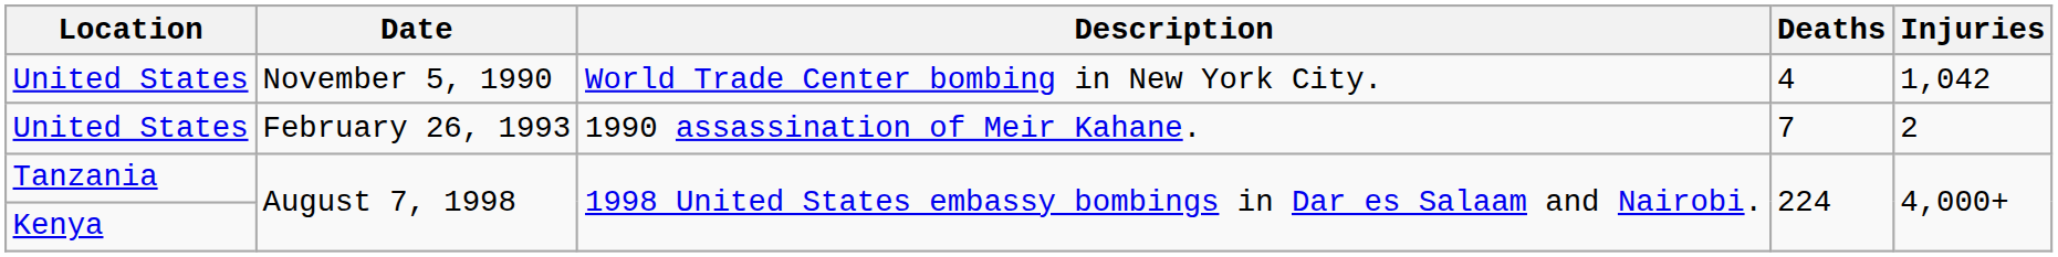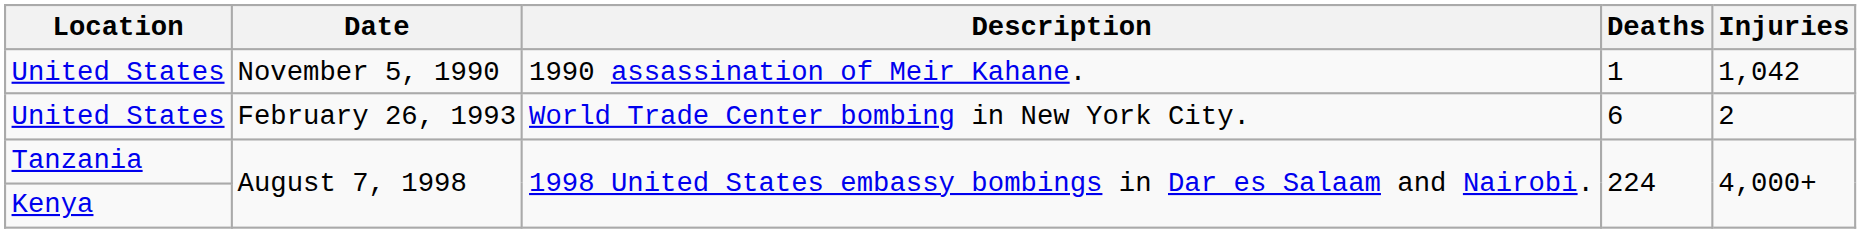 <table class="wikitable sortable">
 <tr>
 <th scope="col">Location</th>
 <th scope="col" data-sort-type="date">Date</th>
 <th scope="col" class="unsortable">Description</th>
 <th scope="col" data-sort-type="number">Deaths</th>
 <th scope="col" data-sort-type="number">Injuries</th>
 </tr>
 <tr>
 <td><a href='#'>United States</a></td>
 <td>November 5, 1990</td>
-<td><a href='#'>World Trade Center bombing</a> in New York City.</td>
-<td>4</td>
+<td>1990 <a href='#'>assassination of Meir Kahane</a>.</td>
+<td>1</td>
 <td>1,042</td>
 </tr>
 <tr>
 <td><a href='#'>United States</a></td>
 <td>February 26, 1993</td>
-<td>1990 <a href='#'>assassination of Meir Kahane</a>.</td>
-<td>7</td>
+<td><a href='#'>World Trade Center bombing</a> in New York City.</td>
+<td>6</td>
 <td>2</td>
 </tr>
 <tr>
 <td><a href='#'>Tanzania</a></td>
 <td rowspan=2>August 7, 1998</td>
 <td rowspan=2><a href='#'>1998 United States embassy bombings</a> in <a href='#'>Dar es Salaam</a> and <a href='#'>Nairobi</a>.</td>
 <td rowspan=2>224</td>
 <td rowspan=2>4,000+</td>
 </tr>
 <tr>
 <td><a href='#'>Kenya</a></td>
 </tr>
 </table>
